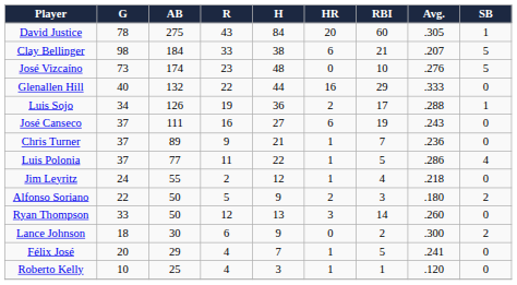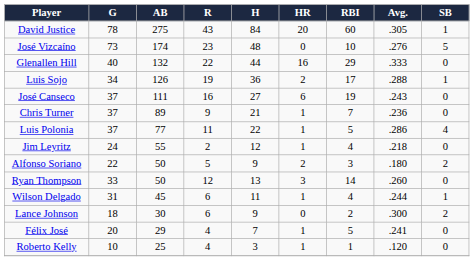 <table class="wikitable sortable">
 <tr>
 <th style="background:#1c2841;color:white;" width="16%">Player</th>
 <th style="background:#1c2841;color:white;" width="9%">G</th>
 <th style="background:#1c2841;color:white;" width="9%">AB</th>
 <th style="background:#1c2841;color:white;" width="9%">R</th>
 <th style="background:#1c2841;color:white;" width="9%">H</th>
 <th style="background:#1c2841;color:white;" width="9%">HR</th>
 <th style="background:#1c2841;color:white;" width="9%">RBI</th>
 <th style="background:#1c2841;color:white;" width="9%">Avg.</th>
 <th style="background:#1c2841;color:white;" width="9%">SB</th>
 </tr>
 <tr align="center">
 <td><a href='#'>David Justice</a></td>
 <td>78</td>
 <td>275</td>
 <td>43</td>
 <td>84</td>
 <td>20</td>
 <td>60</td>
 <td>.305</td>
 <td>1</td>
-</tr>
-<tr align="center">
-<td><a href='#'>Clay Bellinger</a></td>
-<td>98</td>
-<td>184</td>
-<td>33</td>
-<td>38</td>
-<td>6</td>
-<td>21</td>
-<td>.207</td>
-<td>5</td>
 </tr>
 <tr align="center">
 <td><a href='#'>José Vizcaíno</a></td>
 <td>73</td>
 <td>174</td>
 <td>23</td>
 <td>48</td>
 <td>0</td>
 <td>10</td>
 <td>.276</td>
 <td>5</td>
 </tr>
 <tr align="center">
 <td><a href='#'>Glenallen Hill</a></td>
 <td>40</td>
 <td>132</td>
 <td>22</td>
 <td>44</td>
 <td>16</td>
 <td>29</td>
 <td>.333</td>
 <td>0</td>
 </tr>
 <tr align="center">
 <td><a href='#'>Luis Sojo</a></td>
 <td>34</td>
 <td>126</td>
 <td>19</td>
 <td>36</td>
 <td>2</td>
 <td>17</td>
 <td>.288</td>
 <td>1</td>
 </tr>
 <tr align="center">
 <td><a href='#'>José Canseco</a></td>
 <td>37</td>
 <td>111</td>
 <td>16</td>
 <td>27</td>
 <td>6</td>
 <td>19</td>
 <td>.243</td>
 <td>0</td>
 </tr>
 <tr align="center">
 <td><a href='#'>Chris Turner</a></td>
 <td>37</td>
 <td>89</td>
 <td>9</td>
 <td>21</td>
 <td>1</td>
 <td>7</td>
 <td>.236</td>
 <td>0</td>
 </tr>
 <tr align="center">
 <td><a href='#'>Luis Polonia</a></td>
 <td>37</td>
 <td>77</td>
 <td>11</td>
 <td>22</td>
 <td>1</td>
 <td>5</td>
 <td>.286</td>
 <td>4</td>
 </tr>
 <tr align="center">
 <td><a href='#'>Jim Leyritz</a></td>
 <td>24</td>
 <td>55</td>
 <td>2</td>
 <td>12</td>
 <td>1</td>
 <td>4</td>
 <td>.218</td>
 <td>0</td>
 </tr>
 <tr align="center">
 <td><a href='#'>Alfonso Soriano</a></td>
 <td>22</td>
 <td>50</td>
 <td>5</td>
 <td>9</td>
 <td>2</td>
 <td>3</td>
 <td>.180</td>
 <td>2</td>
 </tr>
 <tr align="center">
 <td><a href='#'>Ryan Thompson</a></td>
 <td>33</td>
 <td>50</td>
 <td>12</td>
 <td>13</td>
 <td>3</td>
 <td>14</td>
 <td>.260</td>
 <td>0</td>
 </tr>
 <tr align="center">
+<td><a href='#'>Wilson Delgado</a></td>
+<td>31</td>
+<td>45</td>
+<td>6</td>
+<td>11</td>
+<td>1</td>
+<td>4</td>
+<td>.244</td>
+<td>1</td>
+</tr>
+<tr align="center">
 <td><a href='#'>Lance Johnson</a></td>
 <td>18</td>
 <td>30</td>
 <td>6</td>
 <td>9</td>
 <td>0</td>
 <td>2</td>
 <td>.300</td>
 <td>2</td>
 </tr>
 <tr align="center">
 <td><a href='#'>Félix José</a></td>
 <td>20</td>
 <td>29</td>
 <td>4</td>
 <td>7</td>
 <td>1</td>
 <td>5</td>
 <td>.241</td>
 <td>0</td>
 </tr>
 <tr align="center">
 <td><a href='#'>Roberto Kelly</a></td>
 <td>10</td>
 <td>25</td>
 <td>4</td>
 <td>3</td>
 <td>1</td>
 <td>1</td>
 <td>.120</td>
 <td>0</td>
 </tr>
 <tr align="center">
 </tr>
 </table>
